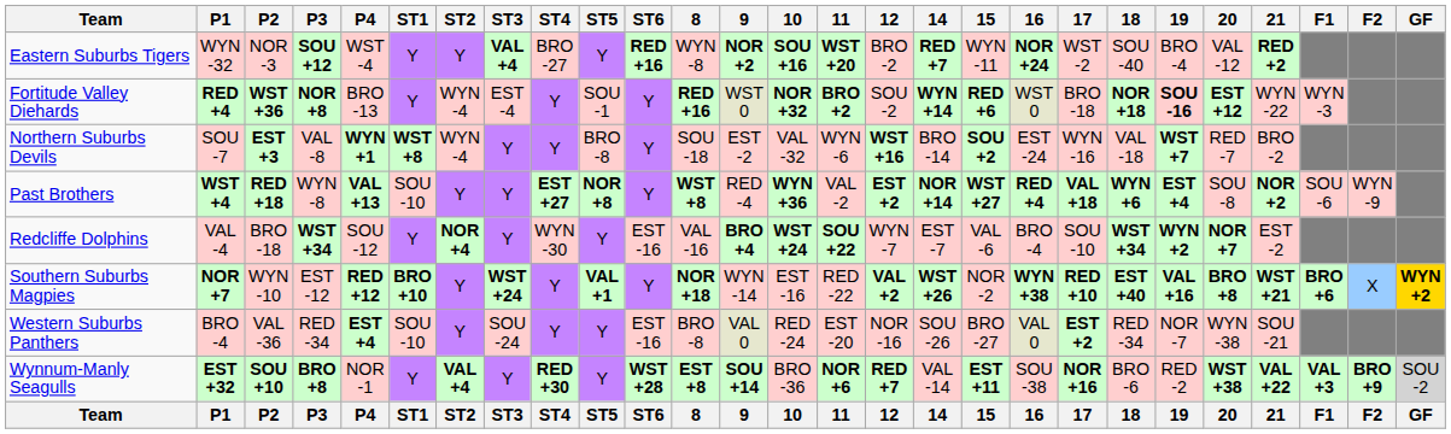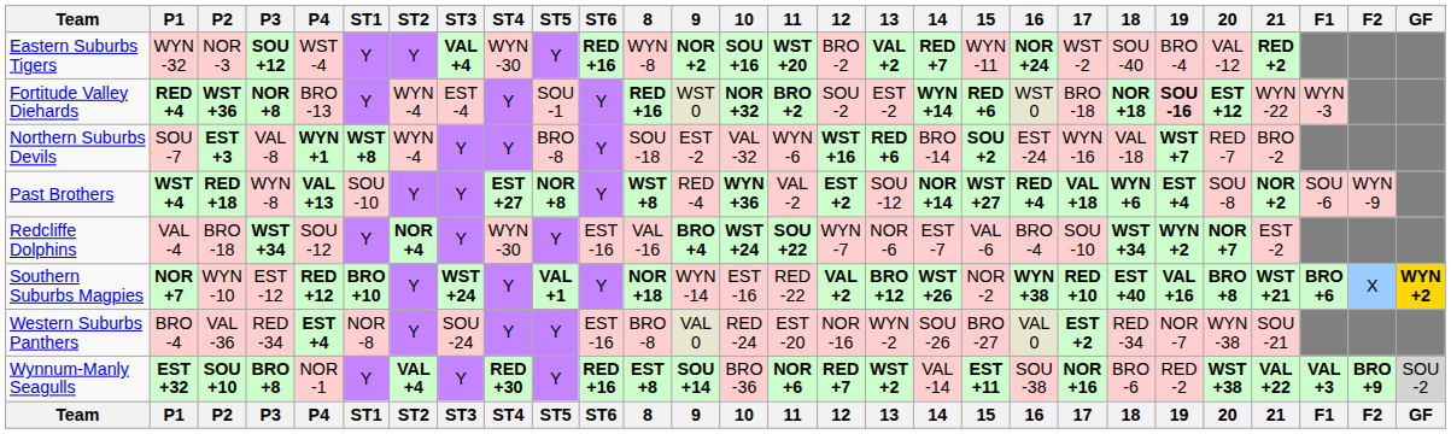 <table class="wikitable sortable" style="font-size:85%; text-align:center; width:90%">
 <tr>
 <th valign="middle">Team</th>
 <th>P1</th>
 <th>P2</th>
 <th>P3</th>
 <th>P4</th>
 <th>ST1</th>
 <th>ST2</th>
 <th>ST3</th>
 <th>ST4</th>
 <th>ST5</th>
 <th>ST6</th>
 <th>8</th>
 <th>9</th>
 <th>10</th>
 <th>11</th>
 <th>12</th>
+<th>13</th>
 <th>14</th>
 <th>15</th>
 <th>16</th>
 <th>17</th>
 <th>18</th>
 <th>19</th>
 <th>20</th>
 <th>21</th>
 <th>F1</th>
 <th>F2</th>
 <th>GF</th>
 </tr>
 <tr>
 <td align="left"><a href='#'>Eastern Suburbs Tigers</a></td>
 <td style="background:#FFCFCF;">WYN<br>-32</td>
 <td style="background:#FFCFCF;">NOR<br>-3</td>
 <td style="background:#cfc;"><strong>SOU</strong><br><strong>+12</strong></td>
 <td style="background:#FFCFCF;">WST<br>-4</td>
 <td style="background:#c584ff;">Y</td>
 <td style="background:#c584ff;">Y</td>
 <td style="background:#cfc;"><strong>VAL</strong><br><strong>+4</strong></td>
-<td style="background:#FFCFCF;">BRO<br>-27</td>
+<td style="background:#FFCFCF;">WYN<br>-30</td>
 <td style="background:#c584ff;">Y</td>
 <td style="background:#cfc;"><strong>RED</strong><br><strong>+16</strong></td>
 <td style="background:#FFCFCF;">WYN<br>-8</td>
 <td style="background:#cfc;"><strong>NOR</strong><br><strong>+2</strong></td>
 <td style="background:#cfc;"><strong>SOU</strong><br><strong>+16</strong></td>
 <td style="background:#cfc;"><strong>WST</strong><br><strong>+20</strong></td>
 <td style="background:#FFCFCF;">BRO<br>-2</td>
+<td style="background:#cfc;"><strong>VAL</strong><br><strong>+2</strong></td>
 <td style="background:#cfc;"><strong>RED</strong><br><strong>+7</strong></td>
 <td style="background:#FFCFCF;">WYN<br>-11</td>
 <td style="background:#cfc;"><strong>NOR</strong><br><strong>+24</strong></td>
 <td style="background:#FFCFCF;">WST<br>-2</td>
 <td style="background:#FFCFCF;">SOU<br>-40</td>
 <td style="background:#FFCFCF;">BRO<br>-4</td>
 <td style="background:#FFCFCF;">VAL<br>-12</td>
 <td style="background:#cfc;"><strong>RED</strong><br><strong>+2</strong></td>
 <td style="background:#808080;"></td>
 <td style="background:#808080;"></td>
 <td style="background:#808080;"></td>
 </tr>
 <tr>
 <td align="left"><a href='#'>Fortitude Valley Diehards</a></td>
 <td style="background:#cfc;"><strong>RED</strong><br><strong>+4</strong></td>
 <td style="background:#cfc;"><strong>WST</strong><br><strong>+36</strong></td>
 <td style="background:#cfc;"><strong>NOR</strong><br><strong>+8</strong></td>
 <td style="background:#FFCFCF;">BRO<br>-13</td>
 <td style="background:#c584ff;">Y</td>
 <td style="background:#FFCFCF;">WYN<br>-4</td>
 <td style="background:#FFCFCF;">EST<br>-4</td>
 <td style="background:#c584ff;">Y</td>
 <td style="background:#FFCFCF;">SOU<br>-1</td>
 <td style="background:#c584ff;">Y</td>
 <td style="background:#cfc;"><strong>RED</strong><br><strong>+16</strong></td>
 <td style="background:#E6E7CE;">WST<br>0</td>
 <td style="background:#cfc;"><strong>NOR</strong><br><strong>+32</strong></td>
 <td style="background:#cfc;"><strong>BRO</strong><br><strong>+2</strong></td>
 <td style="background:#FFCFCF;">SOU<br>-2</td>
+<td style="background:#FFCFCF;">EST<br>-2</td>
 <td style="background:#cfc;"><strong>WYN</strong><br><strong>+14</strong></td>
 <td style="background:#cfc;"><strong>RED</strong><br><strong>+6</strong></td>
 <td style="background:#E6E7CE;">WST<br>0</td>
 <td style="background:#FFCFCF;">BRO<br>-18</td>
 <td style="background:#cfc;"><strong>NOR</strong><br><strong>+18</strong></td>
 <td style="background:#FFCFCF;"><strong>SOU<br>-16</strong></td>
 <td style="background:#cfc;"><strong>EST</strong><br><strong>+12</strong></td>
 <td style="background:#FFCFCF;">WYN<br>-22</td>
 <td style="background:#FFCFCF;">WYN<br>-3</td>
 <td style="background:#808080;"></td>
 <td style="background:#808080;"></td>
 </tr>
 <tr>
 <td align="left"><a href='#'>Northern Suburbs Devils</a></td>
 <td style="background:#FFCFCF;">SOU<br>-7</td>
 <td style="background:#cfc;"><strong>EST</strong><br><strong>+3</strong></td>
 <td style="background:#FFCFCF;">VAL<br>-8</td>
 <td style="background:#cfc;"><strong>WYN</strong><br><strong>+1</strong></td>
 <td style="background:#cfc;"><strong>WST</strong><br><strong>+8</strong></td>
 <td style="background:#FFCFCF;">WYN<br>-4</td>
 <td style="background:#c584ff;">Y</td>
 <td style="background:#c584ff;">Y</td>
 <td style="background:#FFCFCF;">BRO<br>-8</td>
 <td style="background:#c584ff;">Y</td>
 <td style="background:#FFCFCF;">SOU<br>-18</td>
 <td style="background:#FFCFCF;">EST<br>-2</td>
 <td style="background:#FFCFCF;">VAL<br>-32</td>
 <td style="background:#FFCFCF;">WYN<br>-6</td>
 <td style="background:#cfc;"><strong>WST</strong><br><strong>+16</strong></td>
+<td style="background:#cfc;"><strong>RED</strong><br><strong>+6</strong></td>
 <td style="background:#FFCFCF;">BRO<br>-14</td>
 <td style="background:#cfc;"><strong>SOU</strong><br><strong>+2</strong></td>
 <td style="background:#FFCFCF;">EST<br>-24</td>
 <td style="background:#FFCFCF;">WYN<br>-16</td>
 <td style="background:#FFCFCF;">VAL<br>-18</td>
 <td style="background:#cfc;"><strong>WST</strong><br><strong>+7</strong></td>
 <td style="background:#FFCFCF;">RED<br>-7</td>
 <td style="background:#FFCFCF;">BRO<br>-2</td>
 <td style="background:#808080;"></td>
 <td style="background:#808080;"></td>
 <td style="background:#808080;"></td>
 </tr>
 <tr>
 <td align="left"><a href='#'>Past Brothers</a></td>
 <td style="background:#cfc;"><strong>WST</strong><br><strong>+4</strong></td>
 <td style="background:#cfc;"><strong>RED</strong><br><strong>+18</strong></td>
 <td style="background:#FFCFCF;">WYN<br>-8</td>
 <td style="background:#cfc;"><strong>VAL</strong><br><strong>+13</strong></td>
 <td style="background:#FFCFCF;">SOU<br>-10</td>
 <td style="background:#c584ff;">Y</td>
 <td style="background:#c584ff;">Y</td>
 <td style="background:#cfc;"><strong>EST</strong><br><strong>+27</strong></td>
 <td style="background:#cfc;"><strong>NOR</strong><br><strong>+8</strong></td>
 <td style="background:#c584ff;">Y</td>
 <td style="background:#cfc;"><strong>WST</strong><br><strong>+8</strong></td>
 <td style="background:#FFCFCF;">RED<br>-4</td>
 <td style="background:#cfc;"><strong>WYN</strong><br><strong>+36</strong></td>
 <td style="background:#FFCFCF;">VAL<br>-2</td>
 <td style="background:#cfc;"><strong>EST</strong><br><strong>+2</strong></td>
+<td style="background:#FFCFCF;">SOU<br>-12</td>
 <td style="background:#cfc;"><strong>NOR</strong><br><strong>+14</strong></td>
 <td style="background:#cfc;"><strong>WST</strong><br><strong>+27</strong></td>
 <td style="background:#cfc;"><strong>RED</strong><br><strong>+4</strong></td>
 <td style="background:#cfc;"><strong>VAL</strong><br><strong>+18</strong></td>
 <td style="background:#cfc;"><strong>WYN</strong><br><strong>+6</strong></td>
 <td style="background:#cfc;"><strong>EST</strong><br><strong>+4</strong></td>
 <td style="background:#FFCFCF;">SOU<br>-8</td>
 <td style="background:#cfc;"><strong>NOR</strong><br><strong>+2</strong></td>
 <td style="background:#FFCFCF;">SOU<br>-6</td>
 <td style="background:#FFCFCF;">WYN<br>-9</td>
 <td style="background:#808080;"></td>
 </tr>
 <tr>
 <td align="left"><a href='#'>Redcliffe Dolphins</a></td>
 <td style="background:#FFCFCF;">VAL<br>-4</td>
 <td style="background:#FFCFCF;">BRO<br>-18</td>
 <td style="background:#cfc;"><strong>WST</strong><br><strong>+34</strong></td>
 <td style="background:#FFCFCF;">SOU<br>-12</td>
 <td style="background:#c584ff;">Y</td>
 <td style="background:#cfc;"><strong>NOR</strong><br><strong>+4</strong></td>
 <td style="background:#c584ff;">Y</td>
 <td style="background:#FFCFCF;">WYN<br>-30</td>
 <td style="background:#c584ff;">Y</td>
 <td style="background:#FFCFCF;">EST<br>-16</td>
 <td style="background:#FFCFCF;">VAL<br>-16</td>
 <td style="background:#cfc;"><strong>BRO</strong><br><strong>+4</strong></td>
 <td style="background:#cfc;"><strong>WST</strong><br><strong>+24</strong></td>
 <td style="background:#cfc;"><strong>SOU</strong><br><strong>+22</strong></td>
 <td style="background:#FFCFCF;">WYN<br>-7</td>
+<td style="background:#FFCFCF;">NOR<br>-6</td>
 <td style="background:#FFCFCF;">EST<br>-7</td>
 <td style="background:#FFCFCF;">VAL<br>-6</td>
 <td style="background:#FFCFCF;">BRO<br>-4</td>
 <td style="background:#FFCFCF;">SOU<br>-10</td>
 <td style="background:#cfc;"><strong>WST</strong><br><strong>+34</strong></td>
 <td style="background:#cfc;"><strong>WYN</strong><br><strong>+2</strong></td>
 <td style="background:#cfc;"><strong>NOR</strong><br><strong>+7</strong></td>
 <td style="background:#FFCFCF;">EST<br>-2</td>
 <td style="background:#808080;"></td>
 <td style="background:#808080;"></td>
 <td style="background:#808080;"></td>
 </tr>
 <tr>
 <td align="left"><a href='#'>Southern Suburbs Magpies</a></td>
 <td style="background:#cfc;"><strong>NOR</strong><br><strong>+7</strong></td>
 <td style="background:#FFCFCF;">WYN<br>-10</td>
 <td style="background:#FFCFCF;">EST<br>-12</td>
 <td style="background:#cfc;"><strong>RED</strong><br><strong>+12</strong></td>
 <td style="background:#cfc;"><strong>BRO</strong><br><strong>+10</strong></td>
 <td style="background:#c584ff;">Y</td>
 <td style="background:#cfc;"><strong>WST</strong><br><strong>+24</strong></td>
 <td style="background:#c584ff;">Y</td>
 <td style="background:#cfc;"><strong>VAL</strong><br><strong>+1</strong></td>
 <td style="background:#c584ff;">Y</td>
 <td style="background:#cfc;"><strong>NOR</strong><br><strong>+18</strong></td>
 <td style="background:#FFCFCF;">WYN<br>-14</td>
 <td style="background:#FFCFCF;">EST<br>-16</td>
 <td style="background:#FFCFCF;">RED<br>-22</td>
 <td style="background:#cfc;"><strong>VAL</strong><br><strong>+2</strong></td>
+<td style="background:#cfc;"><strong>BRO</strong><br><strong>+12</strong></td>
 <td style="background:#cfc;"><strong>WST</strong><br><strong>+26</strong></td>
 <td style="background:#FFCFCF;">NOR<br>-2</td>
 <td style="background:#cfc;"><strong>WYN</strong><br><strong>+38</strong></td>
 <td style="background:#cfc;"><strong>RED</strong><br><strong>+10</strong></td>
 <td style="background:#cfc;"><strong>EST</strong><br><strong>+40</strong></td>
 <td style="background:#cfc;"><strong>VAL</strong><br><strong>+16</strong></td>
 <td style="background:#cfc;"><strong>BRO</strong><br><strong>+8</strong></td>
 <td style="background:#cfc;"><strong>WST</strong><br><strong>+21</strong></td>
 <td style="background:#cfc;"><strong>BRO</strong><br><strong>+6</strong></td>
 <td style="background:#99ccff;">X</td>
 <td style="background:#FFD700;"><strong>WYN</strong><br><strong>+2</strong></td>
 </tr>
 <tr>
 <td align="left"><a href='#'>Western Suburbs Panthers</a></td>
 <td style="background:#FFCFCF;">BRO<br>-4</td>
 <td style="background:#FFCFCF;">VAL<br>-36</td>
 <td style="background:#FFCFCF;">RED<br>-34</td>
 <td style="background:#cfc;"><strong>EST</strong><br><strong>+4</strong></td>
-<td style="background:#FFCFCF;">SOU<br>-10</td>
+<td style="background:#FFCFCF;">NOR<br>-8</td>
 <td style="background:#c584ff;">Y</td>
 <td style="background:#FFCFCF;">SOU<br>-24</td>
 <td style="background:#c584ff;">Y</td>
 <td style="background:#c584ff;">Y</td>
 <td style="background:#FFCFCF;">EST<br>-16</td>
 <td style="background:#FFCFCF;">BRO<br>-8</td>
 <td style="background:#E6E7CE;">VAL<br>0</td>
 <td style="background:#FFCFCF;">RED<br>-24</td>
 <td style="background:#FFCFCF;">EST<br>-20</td>
 <td style="background:#FFCFCF;">NOR<br>-16</td>
+<td style="background:#FFCFCF;">WYN<br>-2</td>
 <td style="background:#FFCFCF;">SOU<br>-26</td>
 <td style="background:#FFCFCF;">BRO<br>-27</td>
 <td style="background:#E6E7CE;">VAL<br>0</td>
 <td style="background:#cfc;"><strong>EST</strong><br><strong>+2</strong></td>
 <td style="background:#FFCFCF;">RED<br>-34</td>
 <td style="background:#FFCFCF;">NOR<br>-7</td>
 <td style="background:#FFCFCF;">WYN<br>-38</td>
 <td style="background:#FFCFCF;">SOU<br>-21</td>
 <td style="background:#808080;"></td>
 <td style="background:#808080;"></td>
 <td style="background:#808080;"></td>
 </tr>
 <tr>
 <td align="left"><a href='#'>Wynnum-Manly Seagulls</a></td>
 <td style="background:#cfc;"><strong>EST</strong><br><strong>+32</strong></td>
 <td style="background:#cfc;"><strong>SOU</strong><br><strong>+10</strong></td>
 <td style="background:#cfc;"><strong>BRO</strong><br><strong>+8</strong></td>
 <td style="background:#FFCFCF;">NOR<br>-1</td>
 <td style="background:#c584ff;">Y</td>
 <td style="background:#cfc;"><strong>VAL</strong><br><strong>+4</strong></td>
 <td style="background:#c584ff;">Y</td>
 <td style="background:#cfc;"><strong>RED</strong><br><strong>+30</strong></td>
 <td style="background:#c584ff;">Y</td>
-<td style="background:#cfc;"><strong>WST</strong><br><strong>+28</strong></td>
+<td style="background:#cfc;"><strong>RED</strong><br><strong>+16</strong></td>
 <td style="background:#cfc;"><strong>EST</strong><br><strong>+8</strong></td>
 <td style="background:#cfc;"><strong>SOU</strong><br><strong>+14</strong></td>
 <td style="background:#FFCFCF;">BRO<br>-36</td>
 <td style="background:#cfc;"><strong>NOR</strong><br><strong>+6</strong></td>
 <td style="background:#cfc;"><strong>RED</strong><br><strong>+7</strong></td>
+<td style="background:#cfc;"><strong>WST</strong><br><strong>+2</strong></td>
 <td style="background:#FFCFCF;">VAL<br>-14</td>
 <td style="background:#cfc;"><strong>EST</strong><br><strong>+11</strong></td>
 <td style="background:#FFCFCF;">SOU<br>-38</td>
 <td style="background:#cfc;"><strong>NOR</strong><br><strong>+16</strong></td>
 <td style="background:#FFCFCF;">BRO<br>-6</td>
 <td style="background:#FFCFCF;">RED<br>-2</td>
 <td style="background:#cfc;"><strong>WST</strong><br><strong>+38</strong></td>
 <td style="background:#cfc;"><strong>VAL</strong><br><strong>+22</strong></td>
 <td style="background:#cfc;"><strong>VAL</strong><br><strong>+3</strong></td>
 <td style="background:#cfc;"><strong>BRO</strong><br><strong>+9</strong></td>
 <td style="background:#D3D3D3;">SOU<br>-2</td>
 </tr>
 <tr valign="top">
 <th valign="middle">Team</th>
 <th>P1</th>
 <th>P2</th>
 <th>P3</th>
 <th>P4</th>
 <th>ST1</th>
 <th>ST2</th>
 <th>ST3</th>
 <th>ST4</th>
 <th>ST5</th>
 <th>ST6</th>
 <th>8</th>
 <th>9</th>
 <th>10</th>
 <th>11</th>
 <th>12</th>
+<th>13</th>
 <th>14</th>
 <th>15</th>
 <th>16</th>
 <th>17</th>
 <th>18</th>
 <th>19</th>
 <th>20</th>
 <th>21</th>
 <th>F1</th>
 <th>F2</th>
 <th>GF</th>
 </tr>
 </table>
